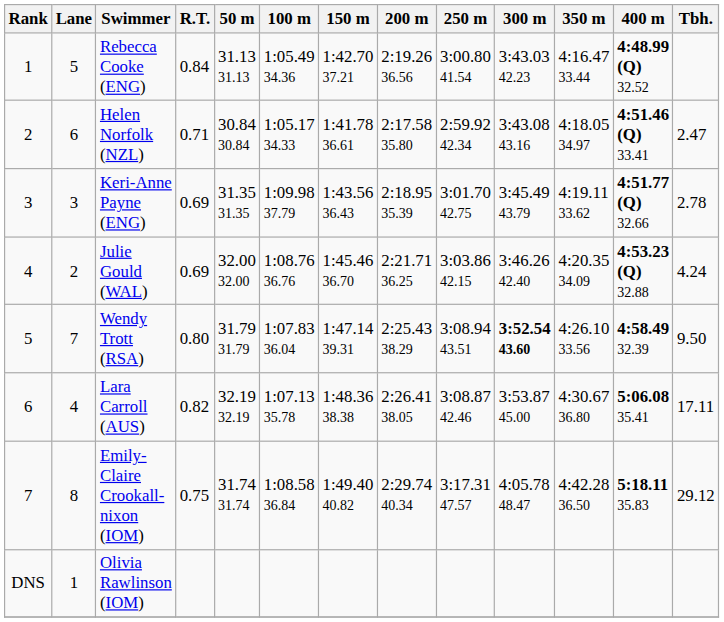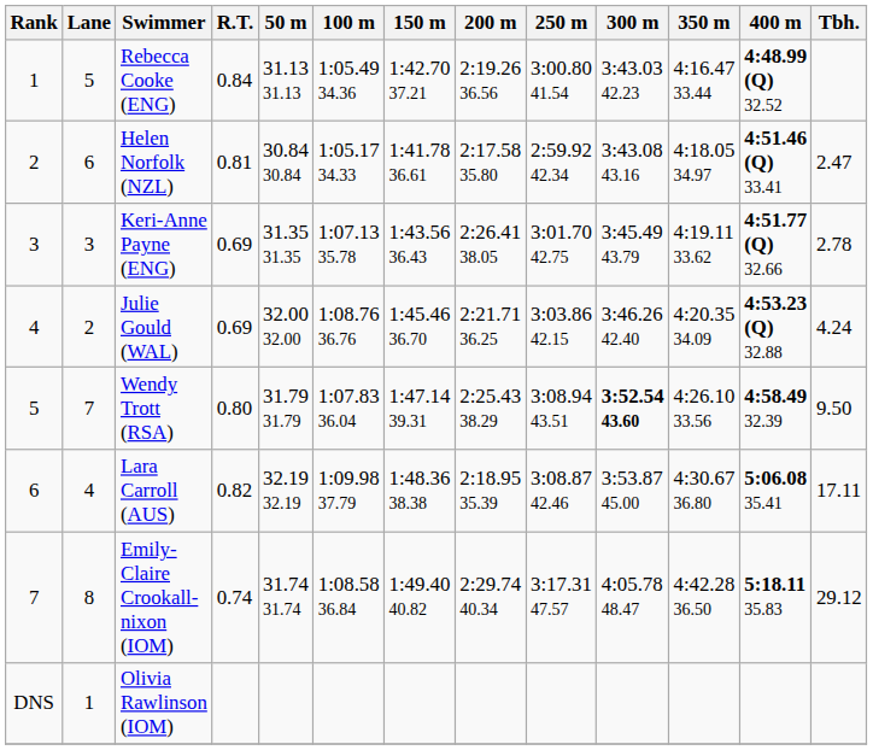 <table class="wikitable"  style="text-align:left; font-size:89%;" width=80%>
 <tr>
 <th>Rank</th>
 <th>Lane</th>
 <th>Swimmer</th>
 <th>R.T.</th>
 <th>50 m</th>
 <th>100 m</th>
 <th>150 m</th>
 <th>200 m</th>
 <th>250 m</th>
 <th>300 m</th>
 <th>350 m</th>
 <th>400 m</th>
 <th>Tbh.</th>
 </tr>
 <tr>
 <td align="center">1</td>
 <td align="center">5</td>
 <td> <a href='#'>Rebecca Cooke</a> (<a href='#'>ENG</a>)</td>
 <td>0.84</td>
 <td>31.13<br><small>31.13</small></td>
 <td>1:05.49<br><small>34.36</small></td>
 <td>1:42.70<br><small>37.21</small></td>
 <td>2:19.26<br><small>36.56</small></td>
 <td>3:00.80<br><small>41.54</small></td>
 <td>3:43.03<br><small>42.23</small></td>
 <td>4:16.47<br><small>33.44</small></td>
 <td><strong>4:48.99 (Q)</strong><br><small>32.52</small></td>
 <td> </td>
 </tr>
 <tr>
 <td align="center">2</td>
 <td align="center">6</td>
 <td> <a href='#'>Helen Norfolk</a> (<a href='#'>NZL</a>)</td>
-<td>0.71</td>
+<td>0.81</td>
 <td>30.84<br><small>30.84</small></td>
 <td>1:05.17<br><small>34.33</small></td>
 <td>1:41.78<br><small>36.61</small></td>
 <td>2:17.58<br><small>35.80</small></td>
 <td>2:59.92<br><small>42.34</small></td>
 <td>3:43.08<br><small>43.16</small></td>
 <td>4:18.05<br><small>34.97</small></td>
 <td><strong>4:51.46 (Q)</strong><br><small>33.41</small></td>
 <td>2.47</td>
 </tr>
 <tr>
 <td align="center">3</td>
 <td align="center">3</td>
 <td> <a href='#'>Keri-Anne Payne</a> (<a href='#'>ENG</a>)</td>
 <td>0.69</td>
 <td>31.35<br><small>31.35</small></td>
-<td>1:09.98<br><small>37.79</small></td>
+<td>1:07.13<br><small>35.78</small></td>
 <td>1:43.56<br><small>36.43</small></td>
-<td>2:18.95<br><small>35.39</small></td>
+<td>2:26.41<br><small>38.05</small></td>
 <td>3:01.70<br><small>42.75</small></td>
 <td>3:45.49<br><small>43.79</small></td>
 <td>4:19.11<br><small>33.62</small></td>
 <td><strong>4:51.77 (Q)</strong><br><small>32.66</small></td>
 <td>2.78</td>
 </tr>
 <tr>
 <td align="center">4</td>
 <td align="center">2</td>
 <td> <a href='#'>Julie Gould</a> (<a href='#'>WAL</a>)</td>
 <td>0.69</td>
 <td>32.00<br><small>32.00</small></td>
 <td>1:08.76<br><small>36.76</small></td>
 <td>1:45.46<br><small>36.70</small></td>
 <td>2:21.71<br><small>36.25</small></td>
 <td>3:03.86<br><small>42.15</small></td>
 <td>3:46.26<br><small>42.40</small></td>
 <td>4:20.35<br><small>34.09</small></td>
 <td><strong>4:53.23 (Q)</strong><br><small>32.88</small></td>
 <td>4.24</td>
 </tr>
 <tr>
 <td align="center">5</td>
 <td align="center">7</td>
 <td> <a href='#'>Wendy Trott</a> (<a href='#'>RSA</a>)</td>
 <td>0.80</td>
 <td>31.79<br><small>31.79</small></td>
 <td>1:07.83<br><small>36.04</small></td>
 <td>1:47.14<br><small>39.31</small></td>
 <td>2:25.43<br><small>38.29</small></td>
 <td>3:08.94<br><small>43.51</small></td>
 <td><strong>3:52.54<br><small>43.60</small></strong></td>
 <td>4:26.10<br><small>33.56</small></td>
 <td><strong>4:58.49</strong><br><small>32.39</small></td>
 <td>9.50</td>
 </tr>
 <tr>
 <td align="center">6</td>
 <td align="center">4</td>
 <td> <a href='#'>Lara Carroll</a> (<a href='#'>AUS</a>)</td>
 <td>0.82</td>
 <td>32.19<br><small>32.19</small></td>
-<td>1:07.13<br><small>35.78</small></td>
+<td>1:09.98<br><small>37.79</small></td>
 <td>1:48.36<br><small>38.38</small></td>
-<td>2:26.41<br><small>38.05</small></td>
+<td>2:18.95<br><small>35.39</small></td>
 <td>3:08.87<br><small>42.46</small></td>
 <td>3:53.87<br><small>45.00</small></td>
 <td>4:30.67<br><small>36.80</small></td>
 <td><strong>5:06.08</strong><br><small>35.41</small></td>
 <td>17.11</td>
 </tr>
 <tr>
 <td align="center">7</td>
 <td align="center">8</td>
 <td> <a href='#'>Emily-Claire Crookall-nixon</a> (<a href='#'>IOM</a>)</td>
-<td>0.75</td>
+<td>0.74</td>
 <td>31.74<br><small>31.74</small></td>
 <td>1:08.58<br><small>36.84</small></td>
 <td>1:49.40<br><small>40.82</small></td>
 <td>2:29.74<br><small>40.34</small></td>
 <td>3:17.31<br><small>47.57</small></td>
 <td>4:05.78<br><small>48.47</small></td>
 <td>4:42.28<br><small>36.50</small></td>
 <td><strong>5:18.11</strong><br><small>35.83</small></td>
 <td>29.12</td>
 </tr>
 <tr>
 <td align="center">DNS</td>
 <td align="center">1</td>
 <td> <a href='#'>Olivia Rawlinson</a> (<a href='#'>IOM</a>)</td>
 <td> </td>
 <td><br> </td>
 <td><br> </td>
 <td><br> </td>
 <td><br> </td>
 <td><br> </td>
 <td><br> </td>
 <td><br> </td>
 <td><br> </td>
 <td> </td>
 </tr>
 <tr>
 </tr>
 </table>
